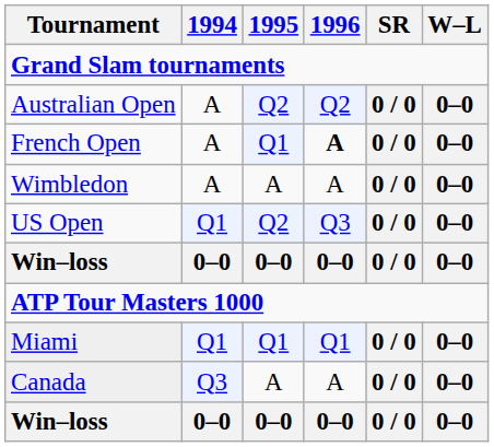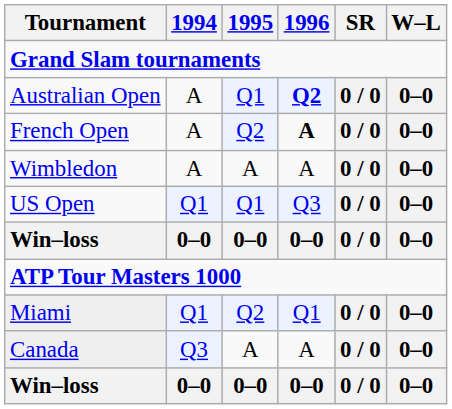 <table class=wikitable style=text-align:center>
 <tr>
 <th>Tournament</th>
 <th><a href='#'>1994</a></th>
 <th><a href='#'>1995</a></th>
 <th><a href='#'>1996</a></th>
 <th>SR</th>
 <th>W–L</th>
 </tr>
 <tr>
 <td colspan=25 style=text-align:left><a href='#'><strong>Grand Slam tournaments</strong></a></td>
 </tr>
 <tr>
 <td align=left><a href='#'>Australian Open</a></td>
 <td>A</td>
-<td bgcolor=ecf2ff><a href='#'>Q2</a></td>
-<td bgcolor=ecf2ff><a href='#'>Q2</a></td>
+<td bgcolor=ecf2ff><a href='#'>Q1</a></td>
+<td bgcolor=ecf2ff><strong><a href='#'>Q2</a></strong></td>
 <th>0 / 0</th>
 <th>0–0</th>
 </tr>
 <tr>
 <td align=left><a href='#'>French Open</a></td>
 <td>A</td>
-<td bgcolor=ecf2ff><a href='#'>Q1</a></td>
+<td bgcolor=ecf2ff><a href='#'>Q2</a></td>
 <td><strong>A</strong></td>
 <th>0 / 0</th>
 <th>0–0</th>
 </tr>
 <tr>
 <td align=left><a href='#'>Wimbledon</a></td>
 <td>A</td>
 <td>A</td>
 <td>A</td>
 <th>0 / 0</th>
 <th>0–0</th>
 </tr>
 <tr>
 <td align=left><a href='#'>US Open</a></td>
 <td bgcolor=ecf2ff><a href='#'>Q1</a></td>
-<td bgcolor=ecf2ff><a href='#'>Q2</a></td>
+<td bgcolor=ecf2ff><a href='#'>Q1</a></td>
 <td bgcolor=ecf2ff><a href='#'>Q3</a></td>
 <th>0 / 0</th>
 <th>0–0</th>
 </tr>
 <tr>
 <th style=text-align:left><strong>Win–loss</strong></th>
 <th>0–0</th>
 <th>0–0</th>
 <th>0–0</th>
 <th>0 / 0</th>
 <th>0–0</th>
 </tr>
 <tr>
 <td colspan=25 style=text-align:left><strong><a href='#'>ATP Tour Masters 1000</a></strong></td>
 </tr>
 <tr>
 <td bgcolor=efefef align=left><a href='#'>Miami</a></td>
 <td bgcolor=ecf2ff><a href='#'>Q1</a></td>
-<td bgcolor=ecf2ff><a href='#'>Q1</a></td>
+<td bgcolor=ecf2ff><a href='#'>Q2</a></td>
 <td bgcolor=ecf2ff><a href='#'>Q1</a></td>
 <th>0 / 0</th>
 <th>0–0</th>
 </tr>
 <tr>
 <td bgcolor=efefef align=left><a href='#'>Canada</a></td>
 <td bgcolor=ecf2ff><a href='#'>Q3</a></td>
 <td>A</td>
 <td>A</td>
 <th>0 / 0</th>
 <th>0–0</th>
 </tr>
 <tr>
 <th style=text-align:left><strong>Win–loss</strong></th>
 <th>0–0</th>
 <th>0–0</th>
 <th>0–0</th>
 <th>0 / 0</th>
 <th>0–0</th>
 </tr>
 </table>
